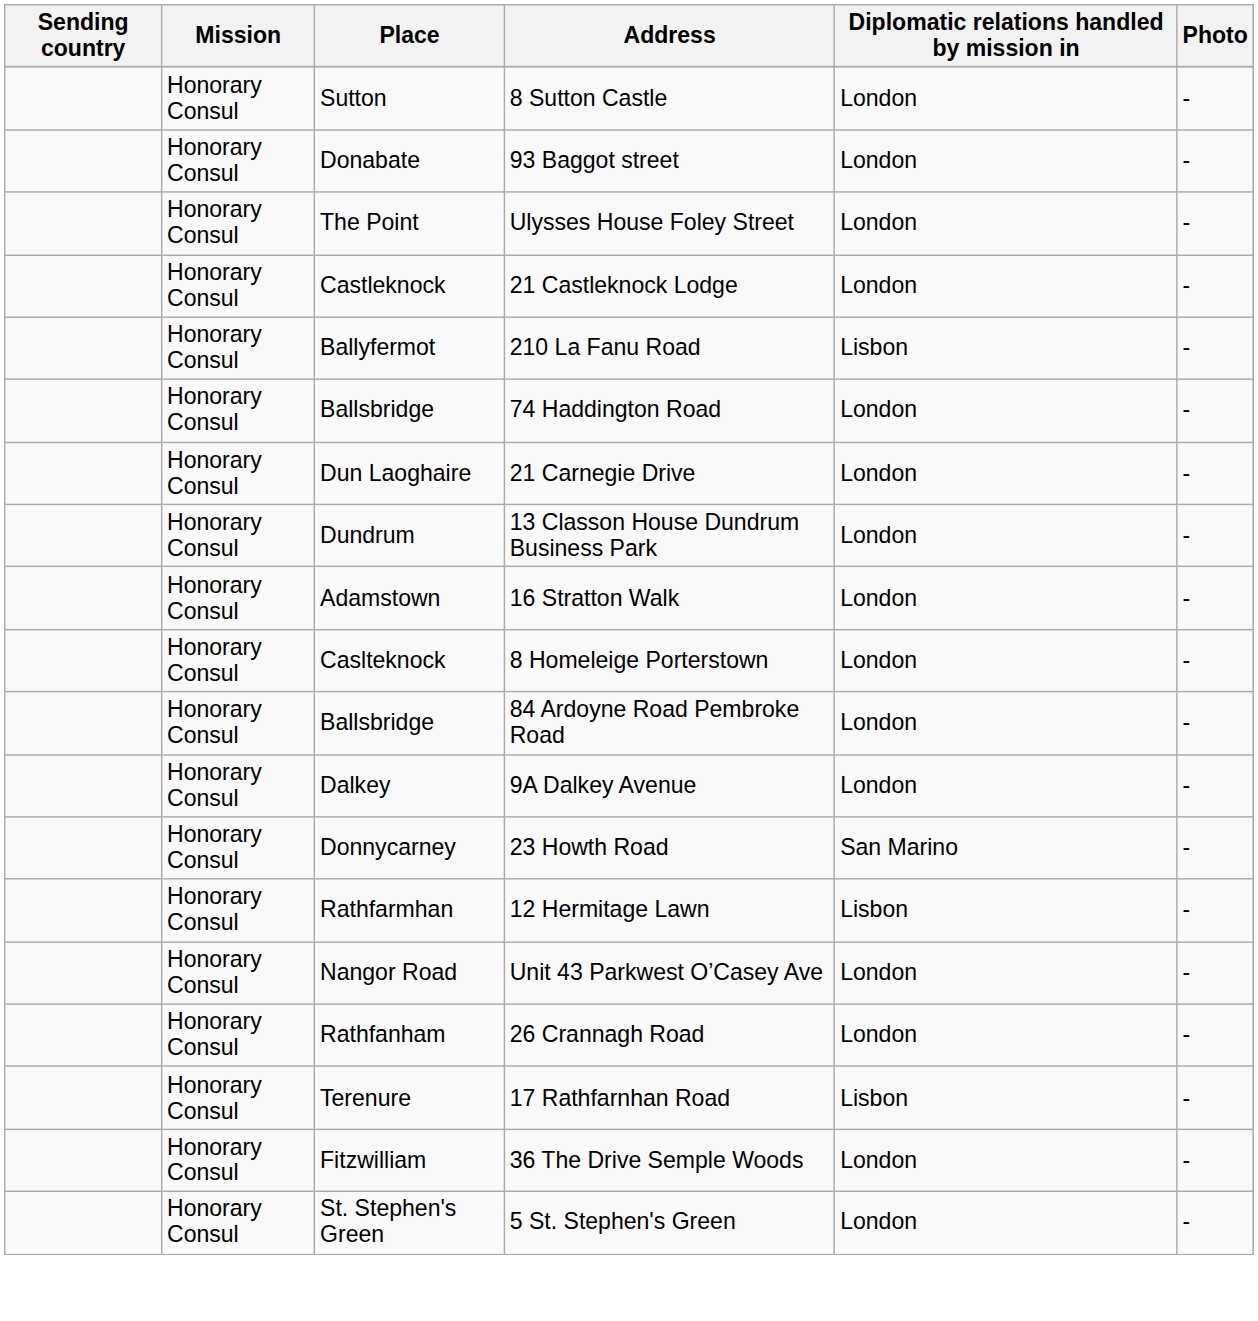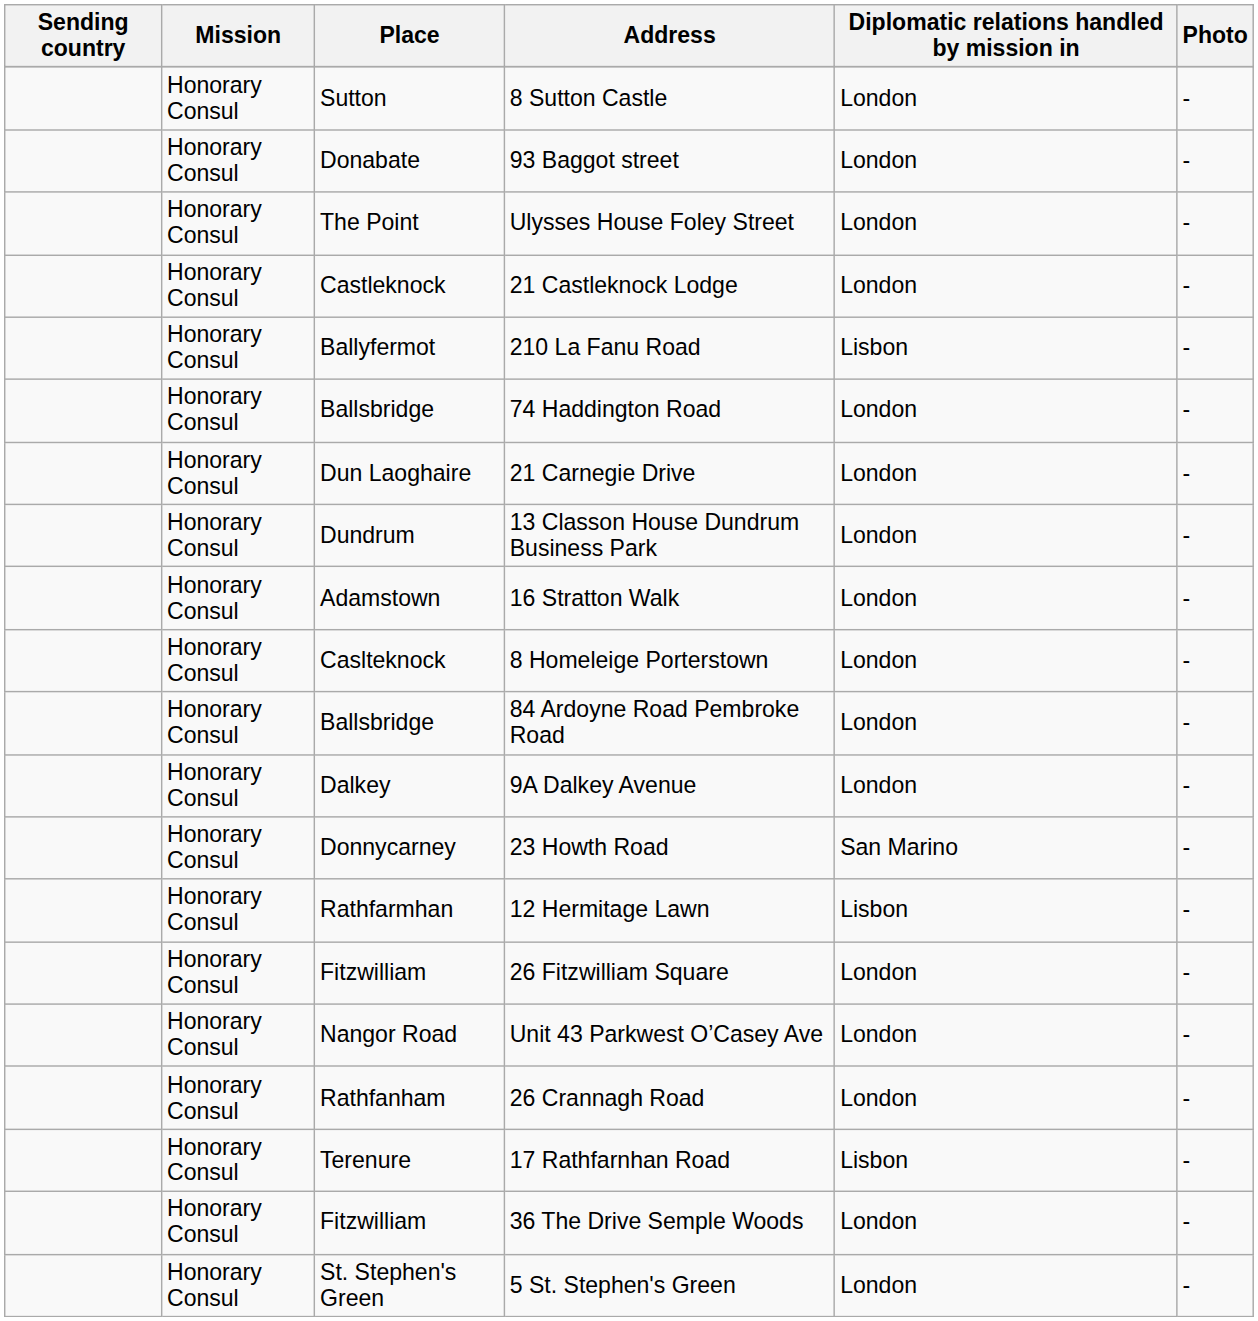 <table class="wikitable sortable">
 <tr valign="middle">
 <th>Sending country</th>
 <th>Mission</th>
 <th>Place</th>
 <th>Address</th>
 <th>Diplomatic relations handled by mission in</th>
 <th>Photo</th>
 </tr>
 <tr style="font-weight:bold; background-color: #DDDDDD">
 </tr>
 <tr>
 <td></td>
 <td>Honorary Consul</td>
 <td>Sutton</td>
 <td>8 Sutton Castle</td>
 <td>London</td>
 <td>-</td>
 </tr>
 <tr>
 <td></td>
 <td>Honorary Consul</td>
 <td>Donabate</td>
 <td>93 Baggot street</td>
 <td>London</td>
 <td>-</td>
 </tr>
 <tr>
 <td></td>
 <td>Honorary Consul</td>
 <td>The Point</td>
 <td>Ulysses House  Foley Street</td>
 <td>London</td>
 <td>-</td>
 </tr>
 <tr>
 <td></td>
 <td>Honorary Consul</td>
 <td>Castleknock</td>
 <td>21 Castleknock Lodge</td>
 <td>London</td>
 <td>-</td>
 </tr>
 <tr>
 <td></td>
 <td>Honorary Consul</td>
 <td>Ballyfermot</td>
 <td>210 La Fanu Road</td>
 <td>Lisbon</td>
 <td>-</td>
 </tr>
 <tr>
 <td></td>
 <td>Honorary Consul</td>
 <td>Ballsbridge</td>
 <td>74 Haddington Road</td>
 <td>London</td>
 <td>-</td>
 </tr>
 <tr>
 <td></td>
 <td>Honorary Consul</td>
 <td>Dun Laoghaire</td>
 <td>21 Carnegie Drive</td>
 <td>London</td>
 <td>-</td>
 </tr>
 <tr>
 <td></td>
 <td>Honorary Consul</td>
 <td>Dundrum</td>
 <td>13 Classon House Dundrum Business Park</td>
 <td>London</td>
 <td>-</td>
 </tr>
 <tr>
 <td></td>
 <td>Honorary Consul</td>
 <td>Adamstown</td>
 <td>16 Stratton Walk</td>
 <td>London</td>
 <td>-</td>
 </tr>
 <tr>
 <td></td>
 <td>Honorary Consul</td>
 <td>Caslteknock</td>
 <td>8 Homeleige Porterstown</td>
 <td>London</td>
 <td>-</td>
 </tr>
 <tr>
 <td></td>
 <td>Honorary Consul</td>
 <td>Ballsbridge</td>
 <td>84 Ardoyne Road Pembroke Road</td>
 <td>London</td>
 <td>-</td>
 </tr>
 <tr>
 <td></td>
 <td>Honorary Consul</td>
 <td>Dalkey</td>
 <td>9A Dalkey Avenue</td>
 <td>London</td>
 <td>-</td>
 </tr>
 <tr>
 <td></td>
 <td>Honorary Consul</td>
 <td>Donnycarney</td>
 <td>23 Howth Road</td>
 <td>San Marino</td>
 <td>-</td>
 </tr>
 <tr>
 <td></td>
 <td>Honorary Consul</td>
 <td>Rathfarmhan</td>
 <td>12 Hermitage Lawn</td>
 <td>Lisbon</td>
 <td>-</td>
 </tr>
 <tr>
 <td></td>
 <td>Honorary Consul</td>
+<td>Fitzwilliam</td>
+<td>26 Fitzwilliam Square</td>
+<td>London</td>
+<td>-</td>
+</tr>
+<tr>
+<td></td>
+<td>Honorary Consul</td>
 <td>Nangor Road</td>
 <td>Unit 43 Parkwest O’Casey Ave</td>
 <td>London</td>
 <td>-</td>
 </tr>
 <tr>
 <td></td>
 <td>Honorary Consul</td>
 <td>Rathfanham</td>
 <td>26 Crannagh Road</td>
 <td>London</td>
 <td>-</td>
 </tr>
 <tr>
 <td></td>
 <td>Honorary Consul</td>
 <td>Terenure</td>
 <td>17 Rathfarnhan Road</td>
 <td>Lisbon</td>
 <td>-</td>
 </tr>
 <tr>
 <td></td>
 <td>Honorary Consul</td>
 <td>Fitzwilliam</td>
 <td>36 The Drive Semple Woods</td>
 <td>London</td>
 <td>-</td>
 </tr>
 <tr>
 <td></td>
 <td>Honorary Consul</td>
 <td>St. Stephen's Green</td>
 <td>5 St. Stephen's Green</td>
 <td>London</td>
 <td>-</td>
 </tr>
 </table>
